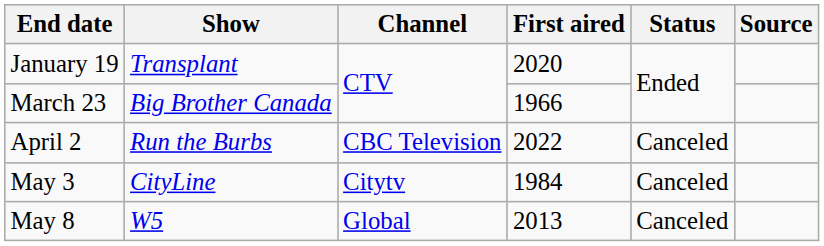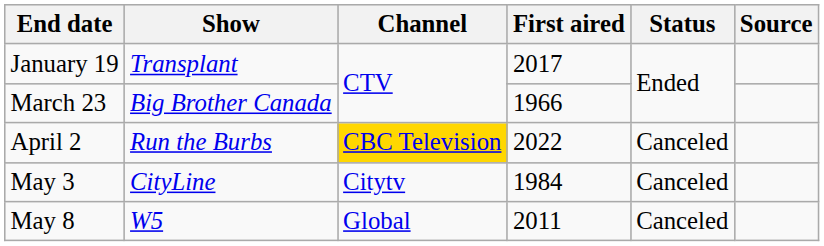 <table class="wikitable">
 <tr>
 <th>End date</th>
 <th>Show</th>
 <th>Channel</th>
 <th>First aired</th>
 <th>Status</th>
 <th>Source</th>
 </tr>
 <tr>
 <td>January 19</td>
 <td><em><a href='#'>Transplant</a></em></td>
 <td rowspan="2"><a href='#'>CTV</a></td>
-<td>2020</td>
+<td>2017</td>
 <td rowspan="2">Ended</td>
 <td></td>
 </tr>
 <tr>
 <td>March 23</td>
 <td><em><a href='#'>Big Brother Canada</a></em></td>
 <td>1966</td>
 <td></td>
 </tr>
 <tr>
 <td>April 2</td>
 <td><em><a href='#'>Run the Burbs</a></em></td>
-<td><a href='#'>CBC Television</a></td>
+<td style="background: gold;"><a href='#'>CBC Television</a></td>
 <td>2022</td>
 <td>Canceled</td>
 <td></td>
 </tr>
 <tr>
 <td>May 3</td>
 <td><em><a href='#'>CityLine</a></em></td>
 <td><a href='#'>Citytv</a></td>
 <td>1984</td>
 <td>Canceled</td>
 <td></td>
 </tr>
 <tr>
 <td>May 8</td>
 <td><em><a href='#'>W5</a></em></td>
 <td><a href='#'>Global</a></td>
-<td>2013</td>
+<td>2011</td>
 <td>Canceled</td>
 <td></td>
 </tr>
 </table>
